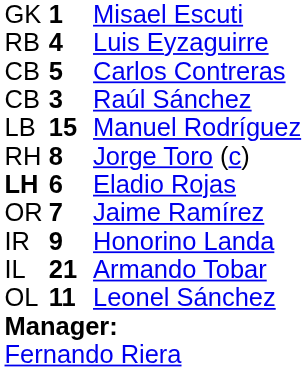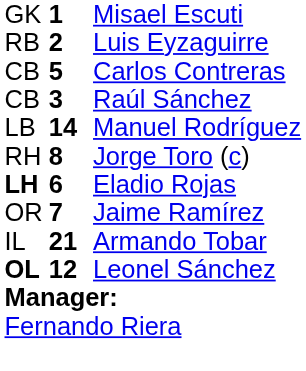 <table style="font-size: 90%" cellspacing="0" cellpadding="0" align=center>
 <tr>
 <th width="25"></th>
 <th width="25"></th>
 </tr>
 <tr>
 <td>GK</td>
 <td><strong>1</strong></td>
 <td><a href='#'>Misael Escuti</a></td>
 </tr>
 <tr>
 <td>RB</td>
-<td><strong>4</strong></td>
+<td><strong>2</strong></td>
 <td><a href='#'>Luis Eyzaguirre</a></td>
 </tr>
 <tr>
 <td>CB</td>
 <td><strong>5</strong></td>
 <td><a href='#'>Carlos Contreras</a></td>
 </tr>
 <tr>
 <td>CB</td>
 <td><strong>3</strong></td>
 <td><a href='#'>Raúl Sánchez</a></td>
 </tr>
 <tr>
 <td>LB</td>
-<td><strong>15</strong></td>
+<td><strong>14</strong></td>
 <td><a href='#'>Manuel Rodríguez</a></td>
 </tr>
 <tr>
 <td>RH</td>
 <td><strong>8</strong></td>
 <td><a href='#'>Jorge Toro</a> (<a href='#'>c</a>)</td>
 </tr>
 <tr>
 <td><strong>LH</strong></td>
 <td><strong>6</strong></td>
 <td><a href='#'>Eladio Rojas</a></td>
 </tr>
 <tr>
 <td>OR</td>
 <td><strong>7</strong></td>
 <td><a href='#'>Jaime Ramírez</a></td>
 </tr>
 <tr>
-<td>IR</td>
-<td><strong>9</strong></td>
-<td><a href='#'>Honorino Landa</a></td>
-<td></td>
-</tr>
-<tr>
 <td>IL</td>
 <td><strong>21</strong></td>
 <td><a href='#'>Armando Tobar</a></td>
 </tr>
 <tr>
-<td>OL</td>
-<td><strong>11</strong></td>
+<td><strong>OL</strong></td>
+<td><strong>12</strong></td>
 <td><a href='#'>Leonel Sánchez</a></td>
 </tr>
 <tr>
 <td colspan="3"><strong>Manager:</strong></td>
 </tr>
 <tr>
 <td colspan="3"><a href='#'>Fernando Riera</a></td>
 </tr>
 </table>
